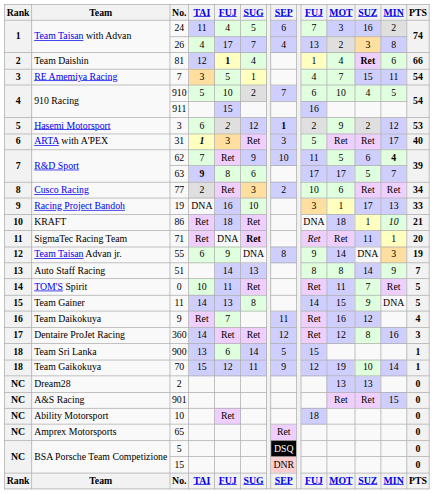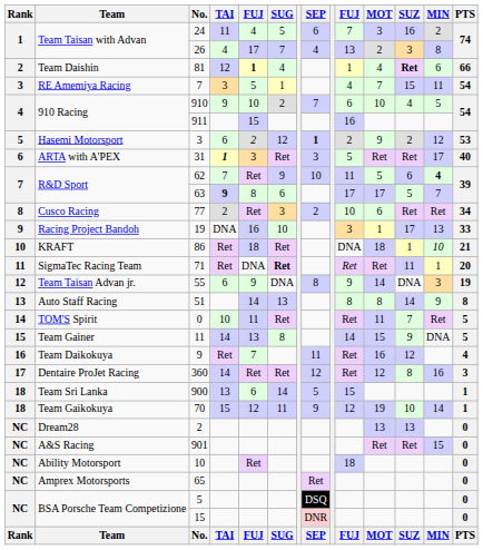 <table class="wikitable" style="font-size:85%; text-align:center">
 <tr>
 <th>Rank</th>
 <th>Team</th>
 <th>No.</th>
 <th><a href='#'>TAI</a><br></th>
 <th><a href='#'>FUJ</a><br></th>
 <th><a href='#'>SUG</a><br></th>
 <th rowspan="30"></th>
 <th><a href='#'>SEP</a><br></th>
 <th rowspan="30"></th>
 <th><a href='#'>FUJ</a><br></th>
 <th><a href='#'>MOT</a><br></th>
 <th><a href='#'>SUZ</a><br></th>
 <th><a href='#'>MIN</a><br></th>
 <th>PTS</th>
 </tr>
 <tr>
 <th rowspan="2">1</th>
 <td rowspan="2" align="left"><a href='#'>Team Taisan</a> with Advan</td>
 <td>24</td>
 <td bgcolor="#CFCFFF">11</td>
 <td bgcolor="#DFFFDF">4</td>
 <td bgcolor="#DFFFDF">5</td>
 <td bgcolor="#CFCFFF">6</td>
 <td bgcolor="#DFFFDF">7</td>
 <td bgcolor="#CFCFFF">3</td>
 <td bgcolor="#CFCFFF">16</td>
 <td bgcolor="#DFDFDF">2</td>
 <th rowspan="2">74</th>
 </tr>
 <tr>
 <td>26</td>
 <td bgcolor="#DFFFDF">4</td>
 <td bgcolor="#CFCFFF">17</td>
 <td bgcolor="#CFCFFF">7</td>
 <td bgcolor="#CFCFFF">4</td>
 <td bgcolor="#CFCFFF">13</td>
 <td bgcolor="#DFDFDF">2</td>
 <td bgcolor="#FFDF9F">3</td>
 <td bgcolor="#CFCFFF">8</td>
 </tr>
 <tr>
 <th>2</th>
 <td align="left">Team Daishin</td>
 <td>81</td>
 <td bgcolor="#CFCFFF">12</td>
 <td bgcolor="#FFFFBF"><strong>1</strong></td>
 <td bgcolor="#DFFFDF">4</td>
 <td></td>
 <td bgcolor="#FFFFBF">1</td>
 <td bgcolor="#DFFFDF">4</td>
 <td bgcolor="#EFCFFF"><strong>Ret</strong></td>
 <td bgcolor="#DFFFDF">6</td>
 <th>66</th>
 </tr>
 <tr>
 <th>3</th>
 <td align="left"><a href='#'>RE Amemiya Racing</a></td>
 <td>7</td>
 <td bgcolor="#FFDF9F">3</td>
 <td bgcolor="#DFFFDF">5</td>
 <td bgcolor="#FFFFBF">1</td>
 <td></td>
 <td bgcolor="#DFFFDF">4</td>
 <td bgcolor="#DFFFDF">7</td>
 <td bgcolor="#CFCFFF">15</td>
 <td bgcolor="#CFCFFF">11</td>
 <th>54</th>
 </tr>
 <tr>
 <th rowspan="2">4</th>
 <td rowspan="2" align="left">910 Racing</td>
 <td>910</td>
-<td bgcolor="#DFFFDF">5</td>
+<td bgcolor="#DFFFDF">9</td>
 <td bgcolor="#DFFFDF">10</td>
 <td bgcolor="#DFDFDF">2</td>
 <td bgcolor="#CFCFFF">7</td>
 <td bgcolor="#DFFFDF">6</td>
 <td bgcolor="#DFFFDF">10</td>
 <td bgcolor="#DFFFDF">4</td>
 <td bgcolor="#DFFFDF">5</td>
 <th rowspan="2">54</th>
 </tr>
 <tr>
 <td>911</td>
 <td></td>
 <td bgcolor="#CFCFFF">15</td>
 <td></td>
 <td></td>
 <td bgcolor="#CFCFFF">16</td>
 <td></td>
 <td></td>
 <td></td>
 </tr>
 <tr>
 <th>5</th>
 <td align="left"><a href='#'>Hasemi Motorsport</a></td>
 <td>3</td>
 <td bgcolor="#DFFFDF">6</td>
 <td bgcolor="#DFDFDF"><em>2</em></td>
 <td bgcolor="#CFCFFF">12</td>
 <td bgcolor="#CFCFFF"><strong>1</strong></td>
 <td bgcolor="#DFDFDF">2</td>
 <td bgcolor="#DFFFDF">9</td>
 <td bgcolor="#DFDFDF">2</td>
 <td bgcolor="#CFCFFF">12</td>
 <th>53</th>
 </tr>
 <tr>
 <th>6</th>
 <td align="left"><a href='#'>ARTA</a> with A'PEX</td>
 <td>31</td>
 <td bgcolor="#FFFFBF"><strong><em>1</em></strong></td>
 <td bgcolor="#FFDF9F">3</td>
 <td bgcolor="#EFCFFF">Ret</td>
 <td bgcolor="#CFCFFF">3</td>
 <td bgcolor="#DFFFDF">5</td>
 <td bgcolor="#EFCFFF">Ret</td>
 <td bgcolor="#EFCFFF">Ret</td>
 <td bgcolor="#CFCFFF">17</td>
 <th>40</th>
 </tr>
 <tr>
 <th rowspan="2">7</th>
 <td rowspan="2" align="left"><a href='#'>R&D Sport</a></td>
 <td>62</td>
 <td bgcolor="#DFFFDF">7</td>
 <td bgcolor="#EFCFFF">Ret</td>
 <td bgcolor="#CFCFFF">9</td>
 <td bgcolor="#CFCFFF">10</td>
 <td bgcolor="#CFCFFF">11</td>
 <td bgcolor="#DFFFDF">5</td>
 <td bgcolor="#CFCFFF">6</td>
 <td bgcolor="#DFFFDF"><strong>4</strong></td>
 <th rowspan="2">39</th>
 </tr>
 <tr>
 <td>63</td>
 <td bgcolor="#CFCFFF"><strong>9</strong></td>
 <td bgcolor="#DFFFDF">8</td>
 <td bgcolor="#DFFFDF">6</td>
 <td></td>
 <td bgcolor="#CFCFFF">17</td>
 <td bgcolor="#CFCFFF">17</td>
 <td bgcolor="#DFFFDF">5</td>
 <td bgcolor="#CFCFFF">7</td>
 </tr>
 <tr>
 <th>8</th>
 <td align="left"><a href='#'>Cusco Racing</a></td>
 <td>77</td>
 <td bgcolor="#DFDFDF">2</td>
 <td bgcolor="#EFCFFF">Ret</td>
 <td bgcolor="#FFDF9F">3</td>
 <td bgcolor="#CFCFFF">2</td>
 <td bgcolor="#DFFFDF">10</td>
 <td bgcolor="#DFFFDF">6</td>
 <td bgcolor="#EFCFFF">Ret</td>
 <td bgcolor="#EFCFFF">Ret</td>
 <th>34</th>
 </tr>
 <tr>
 <th>9</th>
 <td align="left"><a href='#'>Racing Project Bandoh</a></td>
 <td>19</td>
 <td>DNA</td>
 <td bgcolor="#CFCFFF">16</td>
 <td bgcolor="#DFFFDF">10</td>
 <td></td>
 <td bgcolor="#FFDF9F">3</td>
 <td bgcolor="#FFFFBF">1</td>
 <td bgcolor="#CFCFFF">17</td>
 <td bgcolor="#CFCFFF">13</td>
 <th>33</th>
 </tr>
 <tr>
 <th>10</th>
 <td align="left">KRAFT</td>
 <td>86</td>
 <td bgcolor="#EFCFFF">Ret</td>
 <td bgcolor="#CFCFFF">18</td>
 <td bgcolor="#EFCFFF">Ret</td>
 <td></td>
 <td>DNA</td>
 <td bgcolor="#CFCFFF">18</td>
 <td bgcolor="#FFFFBF">1</td>
 <td bgcolor="#DFFFDF"><em>10</em></td>
 <th>21</th>
 </tr>
 <tr>
 <th>11</th>
 <td align="left">SigmaTec Racing Team</td>
 <td>71</td>
 <td bgcolor="#EFCFFF">Ret</td>
 <td>DNA</td>
 <td bgcolor="#EFCFFF"><strong>Ret</strong></td>
 <td></td>
 <td bgcolor="#EFCFFF"><em>Ret</em></td>
 <td bgcolor="#EFCFFF">Ret</td>
 <td bgcolor="#CFCFFF">11</td>
 <td bgcolor="#FFFFBF">1</td>
 <th>20</th>
 </tr>
 <tr>
 <th>12</th>
 <td align="left"><a href='#'>Team Taisan</a> Advan jr.</td>
 <td>55</td>
 <td bgcolor="#DFFFDF">6</td>
 <td bgcolor="#DFFFDF">9</td>
 <td>DNA</td>
 <td bgcolor="#CFCFFF">8</td>
 <td bgcolor="#DFFFDF">9</td>
 <td bgcolor="#CFCFFF">14</td>
 <td>DNA</td>
 <td bgcolor="#FFDF9F">3</td>
 <th>19</th>
 </tr>
 <tr>
 <th>13</th>
 <td align="left">Auto Staff Racing</td>
 <td>51</td>
 <td></td>
 <td bgcolor="#CFCFFF">14</td>
 <td bgcolor="#CFCFFF">13</td>
 <td></td>
 <td bgcolor="#DFFFDF">8</td>
 <td bgcolor="#DFFFDF">8</td>
 <td bgcolor="#CFCFFF">14</td>
 <td bgcolor="#DFFFDF">9</td>
-<th>7</th>
+<th>8</th>
 </tr>
 <tr>
 <th>14</th>
 <td align="left"><a href='#'>TOM'S</a> Spirit</td>
 <td>0</td>
 <td bgcolor="#DFFFDF">10</td>
 <td bgcolor="#CFCFFF">11</td>
 <td bgcolor="#EFCFFF">Ret</td>
 <td></td>
 <td bgcolor="#EFCFFF">Ret</td>
 <td bgcolor="#CFCFFF">11</td>
 <td bgcolor="#DFFFDF">7</td>
 <td bgcolor="#EFCFFF">Ret</td>
 <th>5</th>
 </tr>
 <tr>
 <th>15</th>
 <td align="left">Team Gainer</td>
 <td>11</td>
 <td bgcolor="#CFCFFF">14</td>
 <td bgcolor="#CFCFFF">13</td>
 <td bgcolor="#DFFFDF">8</td>
 <td></td>
 <td bgcolor="#CFCFFF">14</td>
 <td bgcolor="#CFCFFF">15</td>
 <td bgcolor="#DFFFDF"><em>9</em></td>
 <td>DNA</td>
 <th>5</th>
 </tr>
 <tr>
 <th>16</th>
 <td align="left">Team Daikokuya</td>
 <td>9</td>
 <td bgcolor="#EFCFFF">Ret</td>
 <td bgcolor="#DFFFDF">7</td>
 <td></td>
 <td bgcolor="#CFCFFF">11</td>
 <td bgcolor="#EFCFFF">Ret</td>
 <td bgcolor="#CFCFFF">16</td>
 <td bgcolor="#CFCFFF">12</td>
 <td></td>
 <th>4</th>
 </tr>
 <tr>
 <th>17</th>
 <td align="left">Dentaire ProJet Racing</td>
 <td>360</td>
 <td bgcolor="#CFCFFF">14</td>
 <td bgcolor="#EFCFFF">Ret</td>
 <td bgcolor="#EFCFFF">Ret</td>
 <td bgcolor="#CFCFFF">12</td>
 <td bgcolor="#EFCFFF">Ret</td>
 <td bgcolor="#CFCFFF">12</td>
 <td bgcolor="#DFFFDF">8</td>
 <td bgcolor="#CFCFFF">16</td>
 <th>3</th>
 </tr>
 <tr>
 <th>18</th>
 <td align="left">Team Sri Lanka</td>
 <td>900</td>
 <td bgcolor="#CFCFFF">13</td>
 <td bgcolor="#DFFFDF">6</td>
 <td bgcolor="#CFCFFF">14</td>
 <td bgcolor="#CFCFFF">5</td>
 <td bgcolor="#CFCFFF">15</td>
 <td></td>
 <td></td>
 <td></td>
 <th>1</th>
 </tr>
 <tr>
 <th>18</th>
 <td align="left">Team Gaikokuya</td>
 <td>70</td>
 <td bgcolor="#CFCFFF">15</td>
 <td bgcolor="#CFCFFF">12</td>
 <td bgcolor="#CFCFFF">11</td>
 <td bgcolor="#CFCFFF">9</td>
 <td bgcolor="#CFCFFF">12</td>
 <td bgcolor="#CFCFFF">19</td>
 <td bgcolor="#DFFFDF">10</td>
 <td bgcolor="#CFCFFF">14</td>
 <th>1</th>
 </tr>
 <tr>
 <th>NC</th>
 <td align="left">Dream28</td>
 <td>2</td>
 <td></td>
 <td></td>
 <td></td>
 <td></td>
 <td></td>
 <td bgcolor="#CFCFFF">13</td>
 <td bgcolor="#CFCFFF">13</td>
 <td></td>
 <th>0</th>
 </tr>
 <tr>
 <th>NC</th>
 <td align="left">A&S Racing</td>
 <td>901</td>
 <td></td>
 <td></td>
 <td></td>
 <td></td>
 <td></td>
 <td bgcolor="#EFCFFF">Ret</td>
 <td bgcolor="#EFCFFF">Ret</td>
 <td bgcolor="#CFCFFF">15</td>
 <th>0</th>
 </tr>
 <tr>
 <th>NC</th>
 <td align="left">Ability Motorsport</td>
 <td>10</td>
 <td></td>
 <td bgcolor="#EFCFFF">Ret</td>
 <td></td>
 <td></td>
 <td bgcolor="#CFCFFF">18</td>
 <td></td>
 <td></td>
 <td></td>
 <th>0</th>
 </tr>
 <tr>
 <th>NC</th>
 <td align="left">Amprex Motorsports</td>
 <td>65</td>
 <td></td>
 <td></td>
 <td></td>
 <td bgcolor="#EFCFFF">Ret</td>
 <td></td>
 <td></td>
 <td></td>
 <td></td>
 <th>0</th>
 </tr>
 <tr>
 <th rowspan="2">NC</th>
 <td rowspan="2" align="left">BSA Porsche Team Competizione</td>
 <td>5</td>
 <td></td>
 <td></td>
 <td></td>
 <td style="background:#000000; color:white">DSQ</td>
 <td></td>
 <td></td>
 <td></td>
 <td></td>
 <th>0</th>
 </tr>
 <tr>
 <td>15</td>
 <td></td>
 <td></td>
 <td></td>
 <td bgcolor="#FFCFCF">DNR</td>
 <td></td>
 <td></td>
 <td></td>
 <td></td>
 <th>0</th>
 </tr>
 <tr>
 <th>Rank</th>
 <th>Team</th>
 <th>No.</th>
 <th><a href='#'>TAI</a><br></th>
 <th><a href='#'>FUJ</a><br></th>
 <th><a href='#'>SUG</a><br></th>
 <th><a href='#'>SEP</a><br></th>
 <th><a href='#'>FUJ</a><br></th>
 <th><a href='#'>MOT</a><br></th>
 <th><a href='#'>SUZ</a><br></th>
 <th><a href='#'>MIN</a><br></th>
 <th>PTS</th>
 </tr>
 </table>
